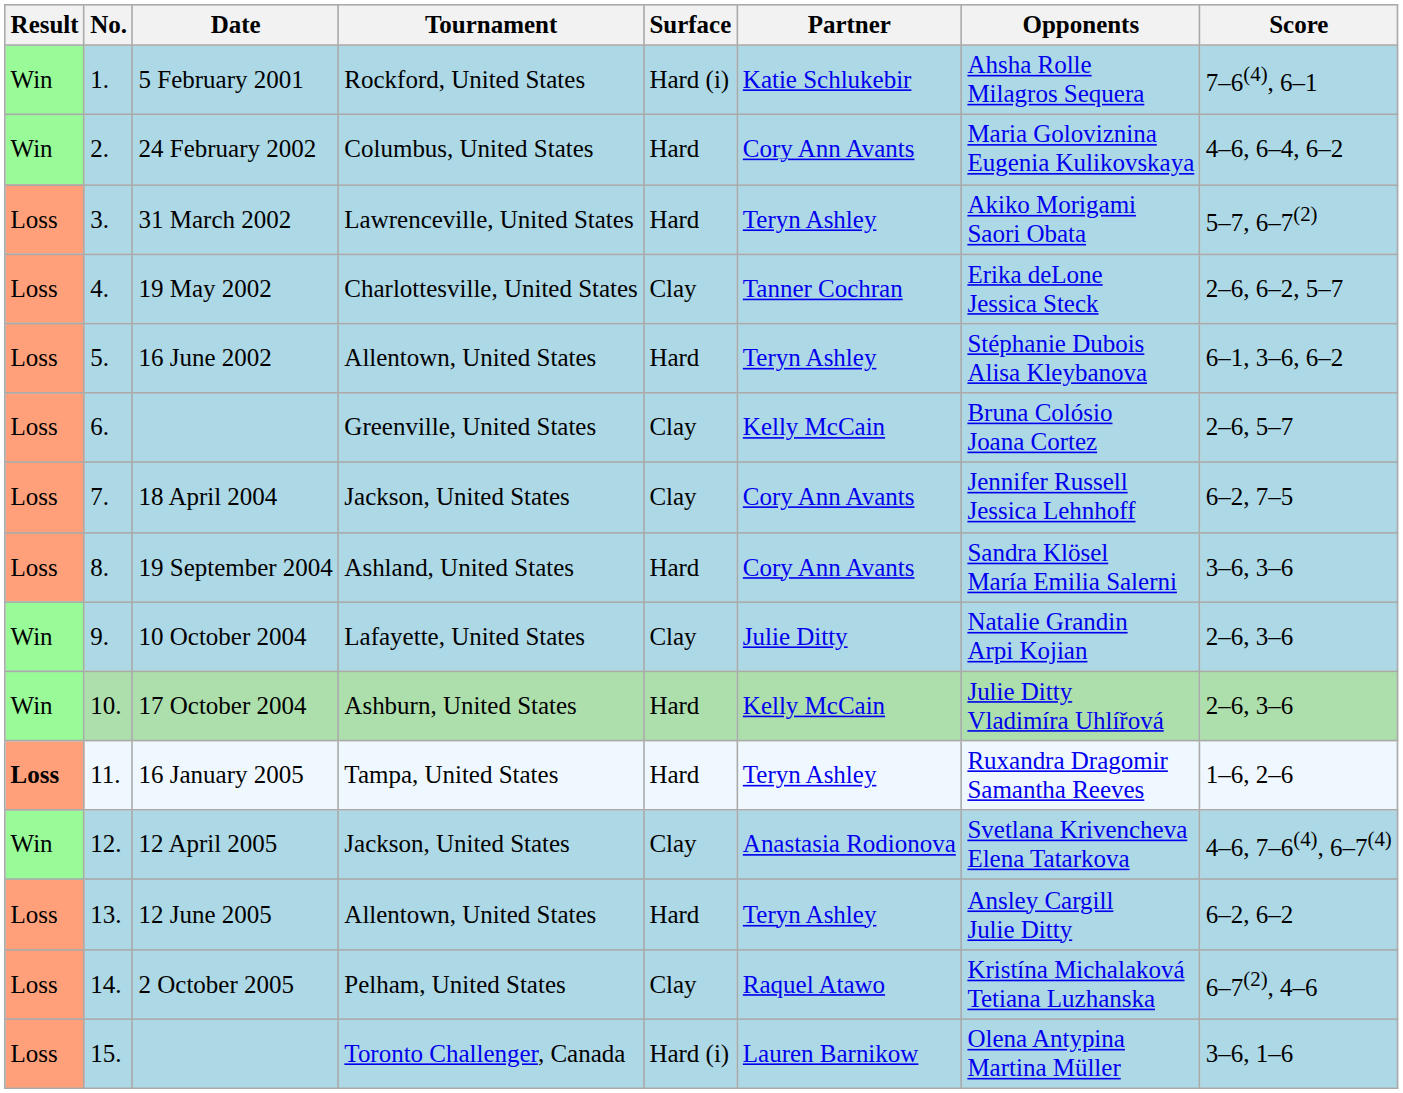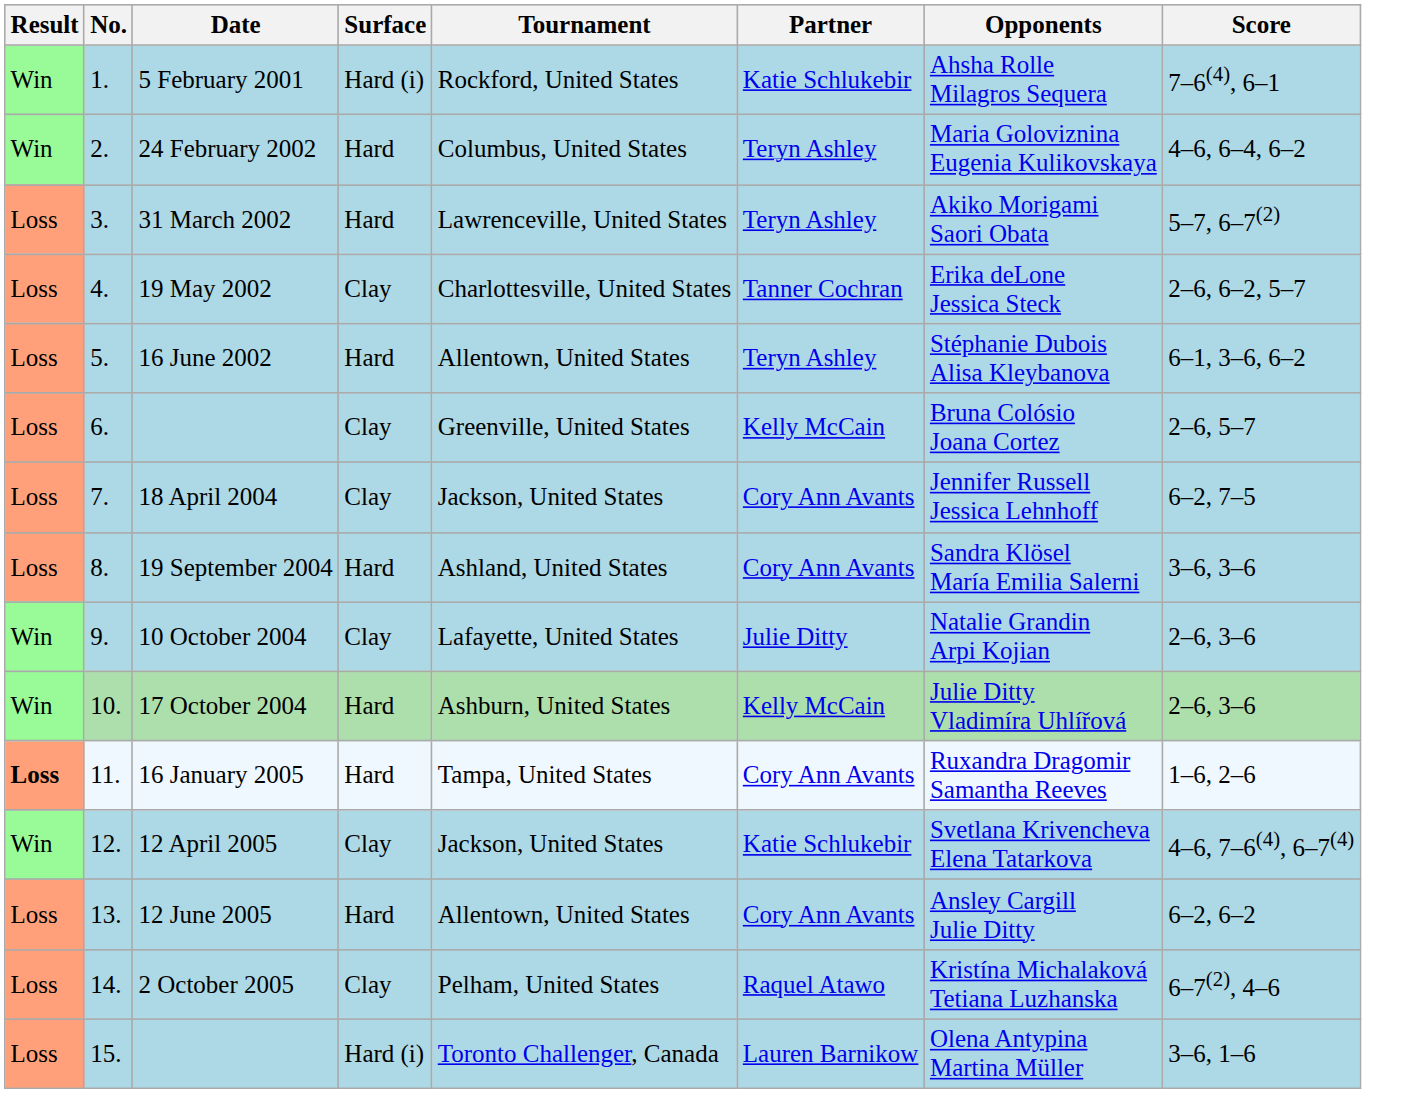 <table class="sortable wikitable" style=font-size:97%>
 <tr>
 <th>Result</th>
 <th>No.</th>
 <th>Date</th>
+<th>Surface</th>
 <th>Tournament</th>
-<th>Surface</th>
 <th>Partner</th>
 <th>Opponents</th>
 <th>Score</th>
 </tr>
 <tr style="background:lightblue;">
 <td style="background:#98fb98;">Win</td>
 <td>1.</td>
 <td>5 February 2001</td>
+<td>Hard (i)</td>
 <td>Rockford, United States</td>
-<td>Hard (i)</td>
 <td> <a href='#'>Katie Schlukebir</a></td>
 <td> <a href='#'>Ahsha Rolle</a> <br>  <a href='#'>Milagros Sequera</a></td>
 <td>7–6<sup>(4)</sup>, 6–1</td>
 </tr>
 <tr bgcolor=lightblue>
 <td style="background:#98fb98;">Win</td>
 <td>2.</td>
 <td>24 February 2002</td>
+<td>Hard</td>
 <td>Columbus, United States</td>
-<td>Hard</td>
-<td> <a href='#'>Cory Ann Avants</a></td>
+<td> <a href='#'>Teryn Ashley</a></td>
 <td> <a href='#'>Maria Goloviznina</a> <br>  <a href='#'>Eugenia Kulikovskaya</a></td>
 <td>4–6, 6–4, 6–2</td>
 </tr>
 <tr bgcolor=lightblue>
 <td style="background:#ffa07a;">Loss</td>
 <td>3.</td>
 <td>31 March 2002</td>
+<td>Hard</td>
 <td>Lawrenceville, United States</td>
-<td>Hard</td>
 <td> <a href='#'>Teryn Ashley</a></td>
 <td> <a href='#'>Akiko Morigami</a> <br>  <a href='#'>Saori Obata</a></td>
 <td>5–7, 6–7<sup>(2)</sup></td>
 </tr>
 <tr bgcolor=lightblue>
 <td style="background:#ffa07a;">Loss</td>
 <td>4.</td>
 <td>19 May 2002</td>
+<td>Clay</td>
 <td>Charlottesville, United States</td>
-<td>Clay</td>
 <td> <a href='#'>Tanner Cochran</a></td>
 <td> <a href='#'>Erika deLone</a> <br>  <a href='#'>Jessica Steck</a></td>
 <td>2–6, 6–2, 5–7</td>
 </tr>
 <tr bgcolor=lightblue>
 <td style="background:#ffa07a;">Loss</td>
 <td>5.</td>
 <td>16 June 2002</td>
+<td>Hard</td>
 <td>Allentown, United States</td>
-<td>Hard</td>
 <td> <a href='#'>Teryn Ashley</a></td>
 <td> <a href='#'>Stéphanie Dubois</a> <br>  <a href='#'>Alisa Kleybanova</a></td>
 <td>6–1, 3–6, 6–2</td>
 </tr>
 <tr style="background:lightblue;">
 <td style="background:#ffa07a;">Loss</td>
 <td>6.</td>
 <td></td>
+<td>Clay</td>
 <td>Greenville, United States</td>
-<td>Clay</td>
 <td> <a href='#'>Kelly McCain</a></td>
 <td> <a href='#'>Bruna Colósio</a> <br>  <a href='#'>Joana Cortez</a></td>
 <td>2–6, 5–7</td>
 </tr>
 <tr style="background:lightblue;">
 <td style="background:#ffa07a;">Loss</td>
 <td>7.</td>
 <td>18 April 2004</td>
+<td>Clay</td>
 <td>Jackson, United States</td>
-<td>Clay</td>
 <td> <a href='#'>Cory Ann Avants</a></td>
 <td> <a href='#'>Jennifer Russell</a> <br>  <a href='#'>Jessica Lehnhoff</a></td>
 <td>6–2, 7–5</td>
 </tr>
 <tr style="background:lightblue;">
 <td style="background:#ffa07a;">Loss</td>
 <td>8.</td>
 <td>19 September 2004</td>
+<td>Hard</td>
 <td>Ashland, United States</td>
-<td>Hard</td>
 <td> <a href='#'>Cory Ann Avants</a></td>
 <td> <a href='#'>Sandra Klösel</a> <br>  <a href='#'>María Emilia Salerni</a></td>
 <td>3–6, 3–6</td>
 </tr>
 <tr bgcolor="lightblue">
 <td style="background:#98fb98;">Win</td>
 <td>9.</td>
 <td>10 October 2004</td>
+<td>Clay</td>
 <td>Lafayette, United States</td>
-<td>Clay</td>
 <td> <a href='#'>Julie Ditty</a></td>
 <td> <a href='#'>Natalie Grandin</a> <br> <a href='#'>Arpi Kojian</a></td>
 <td>2–6, 3–6</td>
 </tr>
 <tr style="background:#addfad;">
 <td style="background:#98fb98;">Win</td>
 <td>10.</td>
 <td>17 October 2004</td>
+<td>Hard</td>
 <td>Ashburn, United States</td>
-<td>Hard</td>
 <td> <a href='#'>Kelly McCain</a></td>
 <td> <a href='#'>Julie Ditty</a><br> <a href='#'>Vladimíra Uhlířová</a></td>
 <td>2–6, 3–6</td>
 </tr>
 <tr bgcolor="#f0f8ff">
 <td style="background:#ffa07a;"><strong>Loss</strong></td>
 <td>11.</td>
 <td>16 January 2005</td>
+<td>Hard</td>
 <td>Tampa, United States</td>
-<td>Hard</td>
-<td> <a href='#'>Teryn Ashley</a></td>
+<td> <a href='#'>Cory Ann Avants</a></td>
 <td> <a href='#'>Ruxandra Dragomir</a> <br>  <a href='#'>Samantha Reeves</a></td>
 <td>1–6, 2–6</td>
 </tr>
 <tr bgcolor="#ADD8E6">
 <td style="background:#98fb98;">Win</td>
 <td>12.</td>
 <td>12 April 2005</td>
+<td>Clay</td>
 <td>Jackson, United States</td>
-<td>Clay</td>
-<td> <a href='#'>Anastasia Rodionova</a></td>
+<td> <a href='#'>Katie Schlukebir</a></td>
 <td> <a href='#'>Svetlana Krivencheva</a> <br>  <a href='#'>Elena Tatarkova</a></td>
 <td>4–6, 7–6<sup>(4)</sup>, 6–7<sup>(4)</sup></td>
 </tr>
 <tr bgcolor="lightblue">
 <td style="background:#ffa07a;">Loss</td>
 <td>13.</td>
 <td>12 June 2005</td>
+<td>Hard</td>
 <td>Allentown, United States</td>
-<td>Hard</td>
-<td> <a href='#'>Teryn Ashley</a></td>
+<td> <a href='#'>Cory Ann Avants</a></td>
 <td> <a href='#'>Ansley Cargill</a><br> <a href='#'>Julie Ditty</a></td>
 <td>6–2, 6–2</td>
 </tr>
 <tr style="background:lightblue;">
 <td style="background:#ffa07a;">Loss</td>
 <td>14.</td>
 <td>2 October 2005</td>
+<td>Clay</td>
 <td>Pelham, United States</td>
-<td>Clay</td>
 <td> <a href='#'>Raquel Atawo</a></td>
 <td> <a href='#'>Kristína Michalaková</a> <br>  <a href='#'>Tetiana Luzhanska</a></td>
 <td>6–7<sup>(2)</sup>, 4–6</td>
 </tr>
 <tr style="background:lightblue;">
 <td style="background:#ffa07a;">Loss</td>
 <td>15.</td>
 <td></td>
+<td>Hard (i)</td>
 <td><a href='#'>Toronto Challenger</a>, Canada</td>
-<td>Hard (i)</td>
 <td> <a href='#'>Lauren Barnikow</a></td>
 <td> <a href='#'>Olena Antypina</a> <br>  <a href='#'>Martina Müller</a></td>
 <td>3–6, 1–6</td>
 </tr>
 </table>
